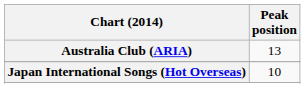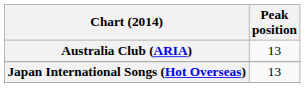 <table class="wikitable plainrowheaders sortable">
 <tr>
 <th scope="col">Chart (2014)</th>
 <th scope="col">Peak<br>position</th>
 </tr>
 <tr>
 <th scope="row">Australia Club (<a href='#'>ARIA</a>)</th>
 <td align=center>13</td>
 </tr>
 <tr>
 </tr>
 <tr>
 </tr>
 <tr>
 </tr>
 <tr>
 </tr>
 <tr>
 </tr>
 <tr>
 <th scope="row">Japan International Songs (<a href='#'>Hot Overseas</a>)</th>
-<td align=center>10</td>
+<td align=center>13</td>
 </tr>
 <tr>
 </tr>
 <tr>
 </tr>
 <tr>
 </tr>
 </table>
